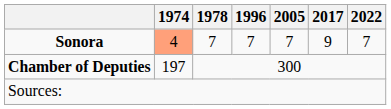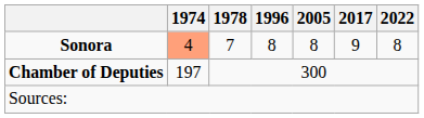 <table class="wikitable" style="text-align: center">
 <tr>
 <th></th>
 <th>1974</th>
 <th>1978</th>
 <th>1996</th>
 <th>2005</th>
 <th>2017</th>
 <th>2022</th>
 </tr>
 <tr>
 <td><strong>Sonora</strong></td>
 <td style="background: lightsalmon;">4</td>
 <td>7</td>
-<td>7</td>
-<td>7</td>
+<td>8</td>
+<td>8</td>
 <td>9</td>
-<td>7</td>
+<td>8</td>
 </tr>
 <tr>
 <td><strong>Chamber of Deputies</strong></td>
 <td>197</td>
 <td colspan=5>300</td>
 </tr>
 <tr>
 <td colspan=7 style="text-align: left">Sources: </td>
 </tr>
 </table>
